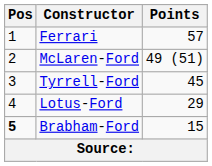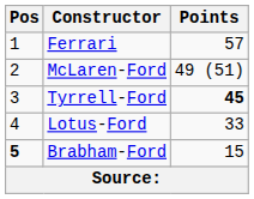 <table class="wikitable" style="font-size: 95%;">
 <tr>
 <th>Pos</th>
 <th>Constructor</th>
 <th>Points</th>
 </tr>
 <tr>
 <td>1</td>
 <td> <a href='#'>Ferrari</a></td>
 <td align="right">57</td>
 </tr>
 <tr>
 <td>2</td>
 <td> <a href='#'>McLaren</a>-<a href='#'>Ford</a></td>
 <td align="right">49 (51)</td>
 </tr>
 <tr>
 <td>3</td>
 <td> <a href='#'>Tyrrell</a>-<a href='#'>Ford</a></td>
-<td align="right">45</td>
+<td align="right"><strong>45</strong></td>
 </tr>
 <tr>
 <td>4</td>
 <td> <a href='#'>Lotus</a>-<a href='#'>Ford</a></td>
-<td align="right">29</td>
+<td align="right">33</td>
 </tr>
 <tr>
 <td><strong>5</strong></td>
 <td> <a href='#'>Brabham</a>-<a href='#'>Ford</a></td>
 <td align="right">15</td>
 </tr>
 <tr>
 <th colspan=4>Source: </th>
 </tr>
 </table>
